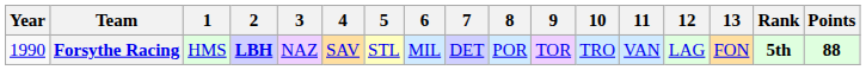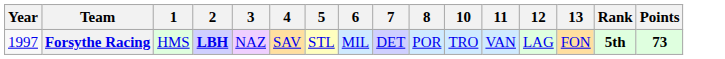 <table class="wikitable" style="text-align:center; font-size:90%">
 <tr>
 <th>Year</th>
 <th>Team</th>
 <th>1</th>
 <th>2</th>
 <th>3</th>
 <th>4</th>
 <th>5</th>
 <th>6</th>
 <th>7</th>
 <th>8</th>
-<th>9</th>
 <th>10</th>
 <th>11</th>
 <th>12</th>
 <th>13</th>
 <th>Rank</th>
 <th>Points</th>
 </tr>
 <tr>
-<td><a href='#'>1990</a></td>
+<td><a href='#'>1997</a></td>
 <th><a href='#'>Forsythe Racing</a></th>
 <td style="background:#dfffdf;"><a href='#'>HMS</a><br></td>
 <td style="background:#CFCFFF;"><strong><a href='#'>LBH</a><br></strong></td>
 <td style="background:#efcfff;"><a href='#'>NAZ</a><br></td>
 <td style="background:#ffdf9f;"><a href='#'>SAV</a><br></td>
 <td style="background:#ffffbf;"><a href='#'>STL</a><br></td>
 <td style="background:#cfeaff;"><a href='#'>MIL</a><br></td>
 <td style="background:#CFCFFF;"><a href='#'>DET</a><br></td>
 <td style="background:#cfeaff;"><a href='#'>POR</a><br></td>
-<td style="background:#efcfff;"><a href='#'>TOR</a><br></td>
 <td style="background:#cfeaff;"><a href='#'>TRO</a><br></td>
 <td style="background:#cfeaff;"><a href='#'>VAN</a><br></td>
 <td style="background:#dfffdf;"><a href='#'>LAG</a><br></td>
 <td style="background:#ffdf9f;"><a href='#'>FON</a><br></td>
 <td style="background:#dfffdf;"><strong>5th</strong></td>
-<td style="background:#dfffdf;"><strong>88</strong></td>
+<td style="background:#dfffdf;"><strong>73</strong></td>
 </tr>
 </table>
